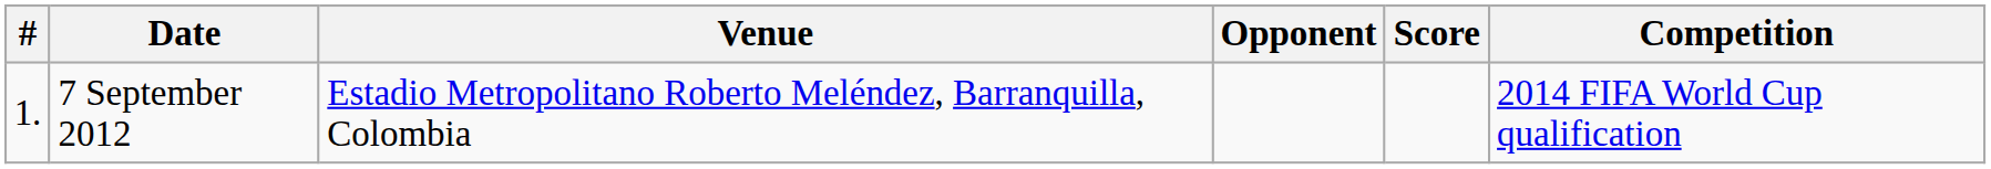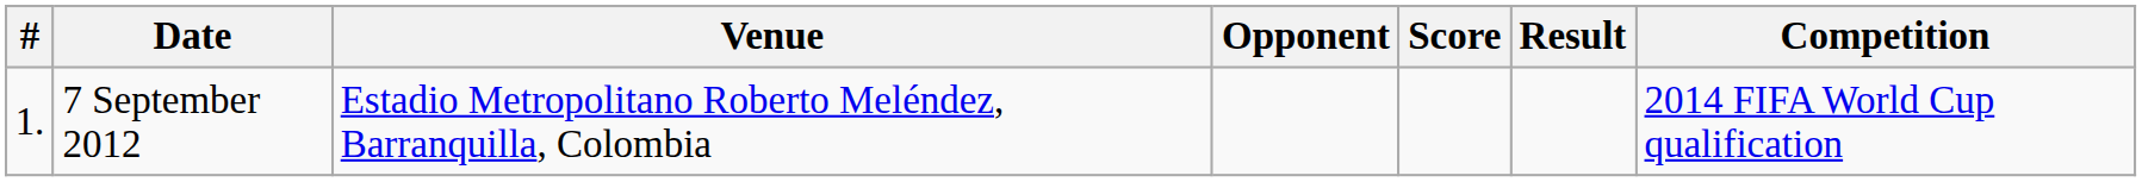 <table class="wikitable sortable">
 <tr>
 <th>#</th>
 <th>Date</th>
 <th>Venue</th>
 <th>Opponent</th>
 <th>Score</th>
+<th>Result</th>
 <th>Competition</th>
 </tr>
 <tr>
 <td>1.</td>
 <td>7 September 2012</td>
 <td><a href='#'>Estadio Metropolitano Roberto Meléndez</a>, <a href='#'>Barranquilla</a>, Colombia</td>
 <td></td>
 <td></td>
+<td></td>
 <td><a href='#'>2014 FIFA World Cup qualification</a></td>
 </tr>
 </table>
